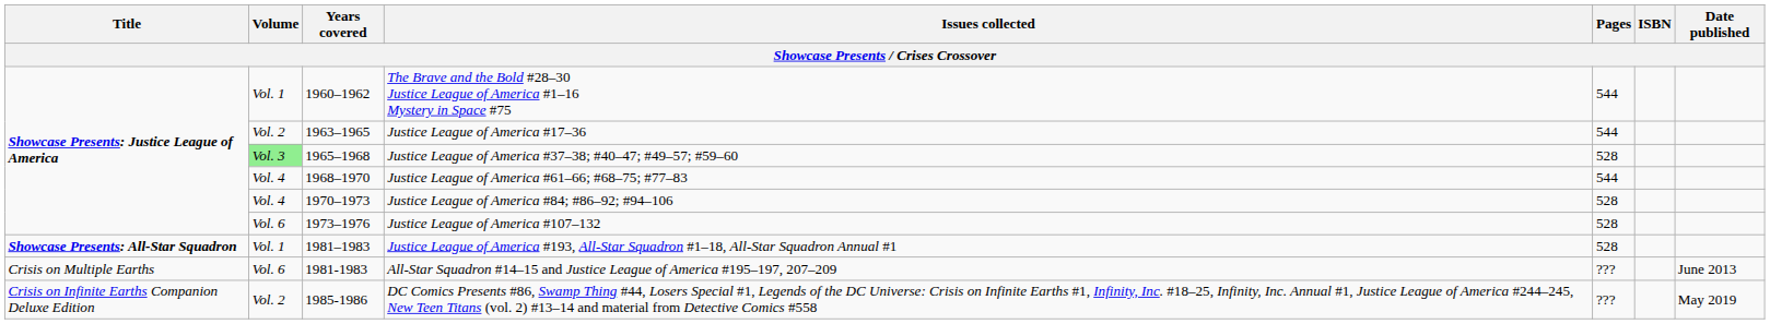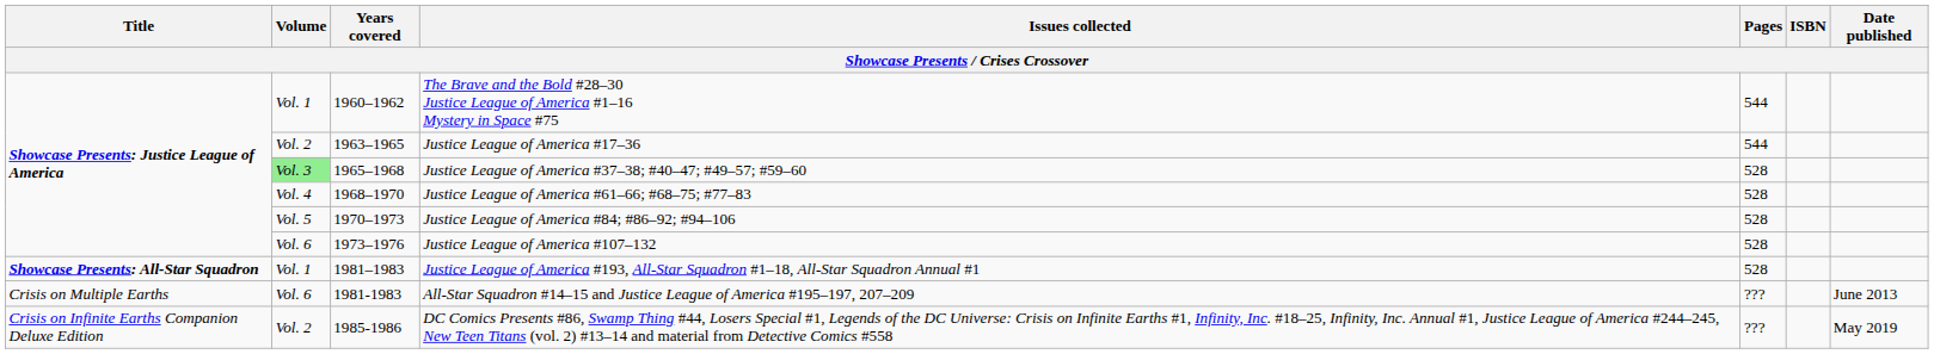 <table class="wikitable sortable collapsible collapsed sortable" width=99%>
 <tr>
 <th>Title</th>
 <th>Volume</th>
 <th>Years covered</th>
 <th>Issues collected</th>
 <th>Pages</th>
 <th>ISBN</th>
 <th>Date published</th>
 </tr>
 <tr>
 <th colspan="7"><em><a href='#'>Showcase Presents</a> / Crises Crossover</em></th>
 </tr>
 <tr>
 <td rowspan="6"><strong><em><a href='#'>Showcase Presents</a>: Justice League of America</em></strong></td>
 <td><em>Vol. 1</em></td>
 <td>1960–1962</td>
 <td><em><a href='#'>The Brave and the Bold</a></em> #28–30<br><em><a href='#'>Justice League of America</a></em> #1–16<br><em><a href='#'>Mystery in Space</a></em> #75</td>
 <td>544</td>
 <td></td>
 <td></td>
 </tr>
 <tr>
 <td><em>Vol. 2</em></td>
 <td>1963–1965</td>
 <td><em>Justice League of America</em> #17–36</td>
 <td>544</td>
 <td></td>
 <td></td>
 </tr>
 <tr>
 <td style="background: lightgreen;"><em>Vol. 3</em></td>
 <td>1965–1968</td>
 <td><em>Justice League of America</em> #37–38; #40–47; #49–57; #59–60</td>
 <td>528</td>
 <td></td>
 <td></td>
 </tr>
 <tr>
 <td><em>Vol. 4</em></td>
 <td>1968–1970</td>
 <td><em>Justice League of America</em> #61–66; #68–75; #77–83</td>
-<td>544</td>
+<td>528</td>
 <td></td>
 <td></td>
 </tr>
 <tr>
-<td><em>Vol. 4</em></td>
+<td><em>Vol. 5</em></td>
 <td>1970–1973</td>
 <td><em>Justice League of America</em> #84; #86–92; #94–106</td>
 <td>528</td>
 <td></td>
 <td></td>
 </tr>
 <tr>
 <td><em>Vol. 6</em></td>
 <td>1973–1976</td>
 <td><em>Justice League of America</em> #107–132</td>
 <td>528</td>
 <td></td>
 <td></td>
 </tr>
 <tr>
 <td><strong><em><a href='#'>Showcase Presents</a>: All-Star Squadron</em></strong></td>
 <td><em>Vol. 1</em></td>
 <td>1981–1983</td>
 <td><em><a href='#'>Justice League of America</a></em> #193, <em><a href='#'>All-Star Squadron</a></em> #1–18, <em>All-Star Squadron Annual</em> #1</td>
 <td>528</td>
 <td style=white-space:nowrap></td>
 <td></td>
 </tr>
 <tr>
 <td><em>Crisis on Multiple Earths</em></td>
 <td><em>Vol. 6</em></td>
 <td>1981-1983</td>
 <td><em>All-Star Squadron</em> #14–15 and <em>Justice League of America</em> #195–197, 207–209</td>
 <td>???</td>
 <td></td>
 <td>June 2013</td>
 </tr>
 <tr>
 <td><em><a href='#'>Crisis on Infinite Earths</a> Companion Deluxe Edition</em></td>
 <td><em>Vol. 2</em></td>
 <td>1985-1986</td>
 <td><em>DC Comics Presents</em> #86, <em><a href='#'>Swamp Thing</a></em> #44, <em>Losers Special</em> #1, <em>Legends of the DC Universe: Crisis on Infinite Earths</em> #1, <em><a href='#'>Infinity, Inc</a>.</em> #18–25, <em>Infinity, Inc. Annual</em> #1, <em>Justice League of America</em> #244–245, <em><a href='#'>New Teen Titans</a></em> (vol. 2) #13–14 and material from <em>Detective Comics</em> #558</td>
 <td>???</td>
 <td></td>
 <td>May 2019</td>
 </tr>
 </table>
